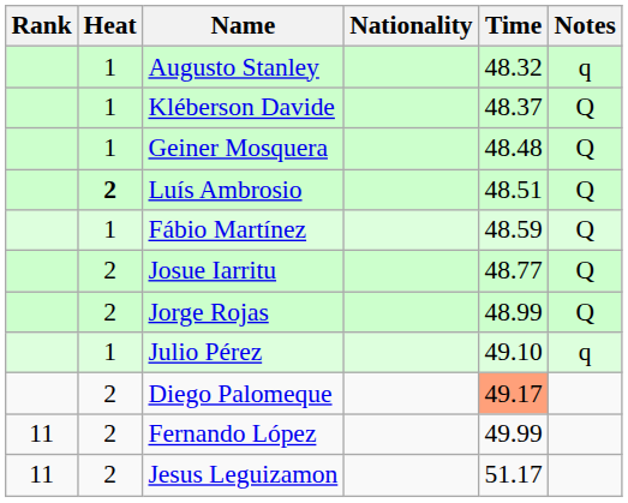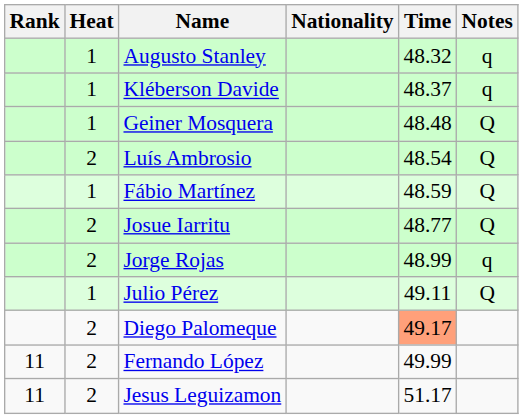 <table class="wikitable sortable" style="text-align:center">
 <tr>
 <th>Rank</th>
 <th>Heat</th>
 <th>Name</th>
 <th>Nationality</th>
 <th>Time</th>
 <th>Notes</th>
 </tr>
 <tr bgcolor=ccffcc>
 <td></td>
 <td>1</td>
 <td align=left><a href='#'>Augusto Stanley</a></td>
 <td align=left></td>
 <td>48.32</td>
 <td>q</td>
 </tr>
 <tr bgcolor=ccffcc>
 <td></td>
 <td>1</td>
 <td align=left><a href='#'>Kléberson Davide</a></td>
 <td align=left></td>
 <td>48.37</td>
-<td>Q</td>
+<td>q</td>
 </tr>
 <tr bgcolor=ccffcc>
 <td></td>
 <td>1</td>
 <td align=left><a href='#'>Geiner Mosquera</a></td>
 <td align=left></td>
 <td>48.48</td>
 <td>Q</td>
 </tr>
 <tr bgcolor=ccffcc>
 <td></td>
-<td><strong>2</strong></td>
+<td>2</td>
 <td align=left><a href='#'>Luís Ambrosio</a></td>
 <td align=left></td>
-<td>48.51</td>
+<td>48.54</td>
 <td>Q</td>
 </tr>
 <tr bgcolor=ddffdd>
 <td></td>
 <td>1</td>
 <td align=left><a href='#'>Fábio Martínez</a></td>
 <td align=left></td>
 <td>48.59</td>
 <td>Q</td>
 </tr>
 <tr bgcolor=ccffcc>
 <td></td>
 <td>2</td>
 <td align=left><a href='#'>Josue Iarritu</a></td>
 <td align=left></td>
 <td>48.77</td>
 <td>Q</td>
 </tr>
 <tr bgcolor=ccffcc>
 <td></td>
 <td>2</td>
 <td align=left><a href='#'>Jorge Rojas</a></td>
 <td align=left></td>
 <td>48.99</td>
-<td>Q</td>
+<td>q</td>
 </tr>
 <tr bgcolor=ddffdd>
 <td></td>
 <td>1</td>
 <td align=left><a href='#'>Julio Pérez</a></td>
 <td align=left></td>
-<td>49.10</td>
-<td>q</td>
+<td>49.11</td>
+<td>Q</td>
 </tr>
 <tr>
 <td></td>
 <td>2</td>
 <td align=left><a href='#'>Diego Palomeque</a></td>
 <td align=left></td>
 <td style="background: lightsalmon;">49.17</td>
 <td></td>
 </tr>
 <tr>
 <td>11</td>
 <td>2</td>
 <td align=left><a href='#'>Fernando López</a></td>
 <td align=left></td>
 <td>49.99</td>
 <td></td>
 </tr>
 <tr>
 <td>11</td>
 <td>2</td>
 <td align=left><a href='#'>Jesus Leguizamon</a></td>
 <td align=left></td>
 <td>51.17</td>
 <td></td>
 </tr>
 </table>
